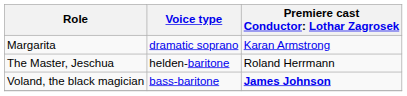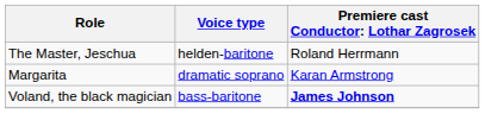 <table class="wikitable">
 <tr>
 <th>Role</th>
 <th><a href='#'>Voice type</a></th>
 <th>Premiere cast<br><a href='#'>Conductor</a>: <a href='#'>Lothar Zagrosek</a></th>
 </tr>
 <tr>
+<td>The Master, Jeschua</td>
+<td>helden-<a href='#'>baritone</a></td>
+<td>Roland Herrmann</td>
+</tr>
+<tr>
 <td>Margarita</td>
 <td><a href='#'>dramatic soprano</a></td>
 <td><a href='#'>Karan Armstrong</a></td>
-</tr>
-<tr>
-<td>The Master, Jeschua</td>
-<td>helden-<a href='#'>baritone</a></td>
-<td>Roland Herrmann</td>
 </tr>
 <tr>
 <td>Voland, the black magician</td>
 <td><a href='#'>bass-baritone</a></td>
 <td><strong><a href='#'>James Johnson</a></strong></td>
 </tr>
 <tr>
 </tr>
 </table>
